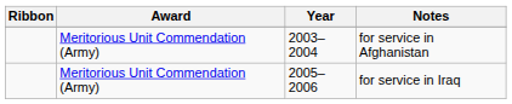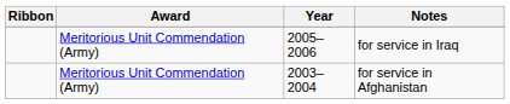 <table class="wikitable" align="left">
 <tr bgcolor="#efefef">
 <th>Ribbon</th>
 <th>Award</th>
 <th>Year</th>
 <th>Notes</th>
 </tr>
 <tr>
 </tr>
 <tr>
 <td></td>
 <td><a href='#'>Meritorious Unit Commendation</a> (Army)</td>
-<td>2003–2004</td>
-<td>for service in Afghanistan</td>
+<td>2005–2006</td>
+<td>for service in Iraq</td>
 </tr>
 <tr>
 <td></td>
 <td><a href='#'>Meritorious Unit Commendation</a> (Army)</td>
-<td>2005–2006</td>
-<td>for service in Iraq</td>
+<td>2003–2004</td>
+<td>for service in Afghanistan</td>
 </tr>
 </table>
